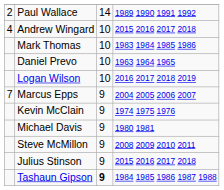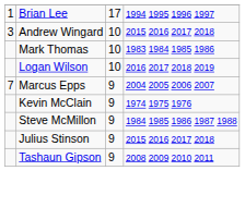 <table class="wikitable">
 <tr>
 </tr>
 <tr>
-<td>2</td>
-<td>Paul Wallace</td>
-<td>14</td>
-<td style="font-size:80%;"><a href='#'>1989</a> <a href='#'>1990</a> <a href='#'>1991</a> <a href='#'>1992</a></td>
+<td>1</td>
+<td><a href='#'>Brian Lee</a></td>
+<td>17</td>
+<td style="font-size:80%;"><a href='#'>1994</a> <a href='#'>1995</a> <a href='#'>1996</a> <a href='#'>1997</a></td>
 </tr>
 <tr>
-<td>4</td>
+<td>3</td>
 <td>Andrew Wingard</td>
 <td>10</td>
 <td style="font-size:80%;"><a href='#'>2015</a> <a href='#'>2016</a> <a href='#'>2017</a> <a href='#'>2018</a></td>
 </tr>
 <tr>
 <td></td>
 <td>Mark Thomas</td>
 <td>10</td>
 <td style="font-size:80%;"><a href='#'>1983</a> <a href='#'>1984</a> <a href='#'>1985</a> <a href='#'>1986</a></td>
-</tr>
-<tr>
-<td></td>
-<td>Daniel Prevo</td>
-<td>10</td>
-<td style="font-size:80%;"><a href='#'>1963</a> <a href='#'>1964</a> <a href='#'>1965</a></td>
 </tr>
 <tr>
 <td></td>
 <td><a href='#'>Logan Wilson</a></td>
 <td>10</td>
 <td style="font-size:80%;"><a href='#'>2016</a> <a href='#'>2017</a> <a href='#'>2018</a> <a href='#'>2019</a></td>
 </tr>
 <tr>
 <td>7</td>
 <td>Marcus Epps</td>
 <td>9</td>
 <td style="font-size:80%;"><a href='#'>2004</a> <a href='#'>2005</a> <a href='#'>2006</a> <a href='#'>2007</a></td>
 </tr>
 <tr>
 <td></td>
 <td>Kevin McClain</td>
 <td>9</td>
 <td style="font-size:80%;"><a href='#'>1974</a> <a href='#'>1975</a> <a href='#'>1976</a></td>
 </tr>
 <tr>
 <td></td>
-<td>Michael Davis</td>
-<td>9</td>
-<td style="font-size:80%;"><a href='#'>1980</a> <a href='#'>1981</a></td>
-</tr>
-<tr>
-<td></td>
 <td>Steve McMillon</td>
 <td>9</td>
-<td style="font-size:80%;"><a href='#'>2008</a> <a href='#'>2009</a> <a href='#'>2010</a> <a href='#'>2011</a></td>
+<td style="font-size:80%;"><a href='#'>1984</a> <a href='#'>1985</a> <a href='#'>1986</a> <a href='#'>1987</a> <a href='#'>1988</a></td>
 </tr>
 <tr>
 <td></td>
 <td>Julius Stinson</td>
 <td>9</td>
 <td style="font-size:80%;"><a href='#'>2015</a> <a href='#'>2016</a> <a href='#'>2017</a> <a href='#'>2018</a></td>
 </tr>
 <tr>
 <td></td>
 <td><a href='#'>Tashaun Gipson</a></td>
-<td><strong>9</strong></td>
-<td style="font-size:80%;"><a href='#'>1984</a> <a href='#'>1985</a> <a href='#'>1986</a> <a href='#'>1987</a> <a href='#'>1988</a></td>
+<td>9</td>
+<td style="font-size:80%;"><a href='#'>2008</a> <a href='#'>2009</a> <a href='#'>2010</a> <a href='#'>2011</a></td>
 </tr>
 </table>
